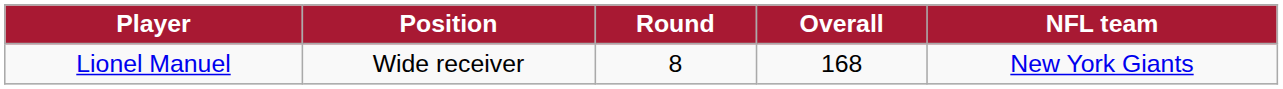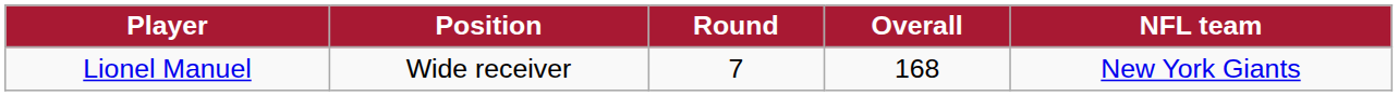 <table class="wikitable" width="65%">
 <tr align="center"  style="background:#A81933;color:#FFFFFF;">
 <td><strong>Player</strong></td>
 <td><strong>Position</strong></td>
 <td><strong>Round</strong></td>
 <td><strong>Overall</strong></td>
 <td><strong>NFL team</strong></td>
 </tr>
 <tr align="center" bgcolor="">
 <td><a href='#'>Lionel Manuel</a></td>
 <td>Wide receiver</td>
-<td>8</td>
+<td>7</td>
 <td>168</td>
 <td><a href='#'>New York Giants</a></td>
 </tr>
 </table>
